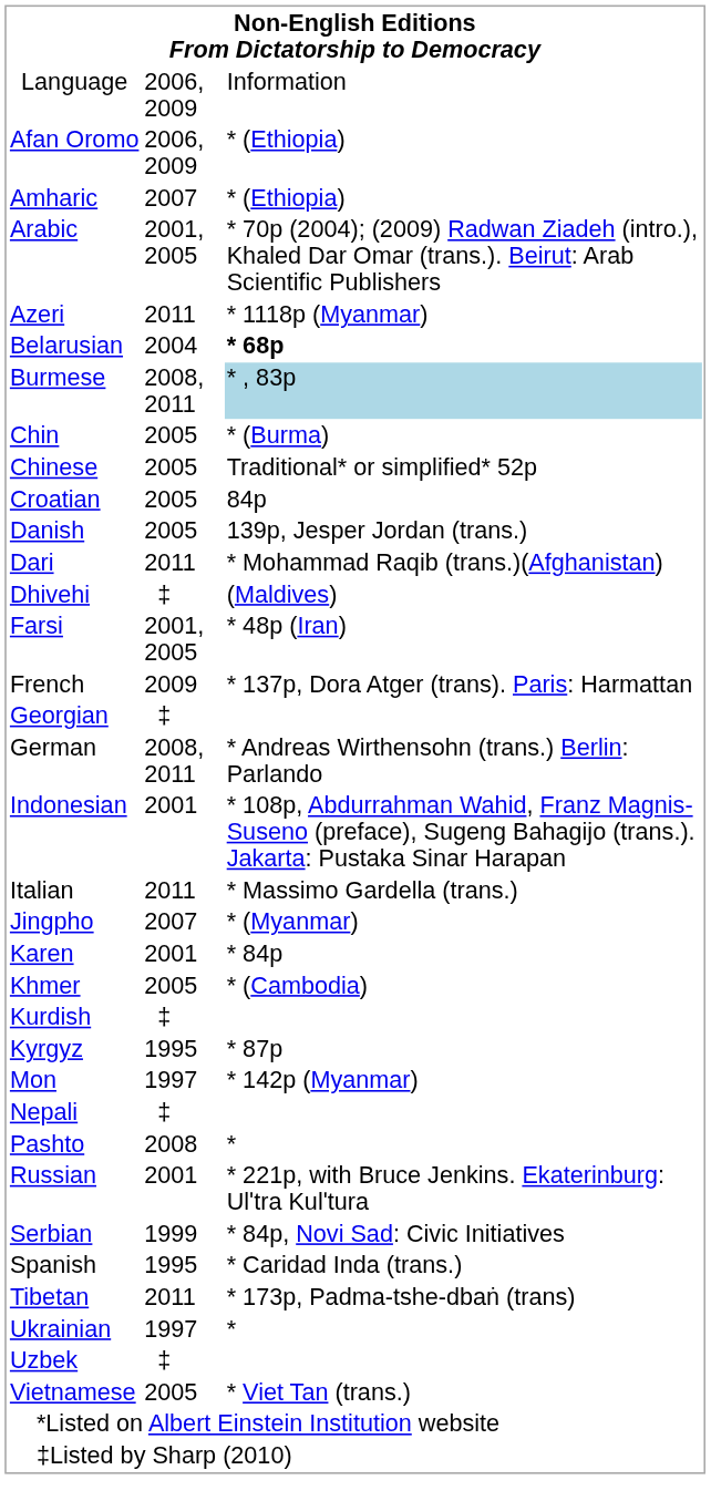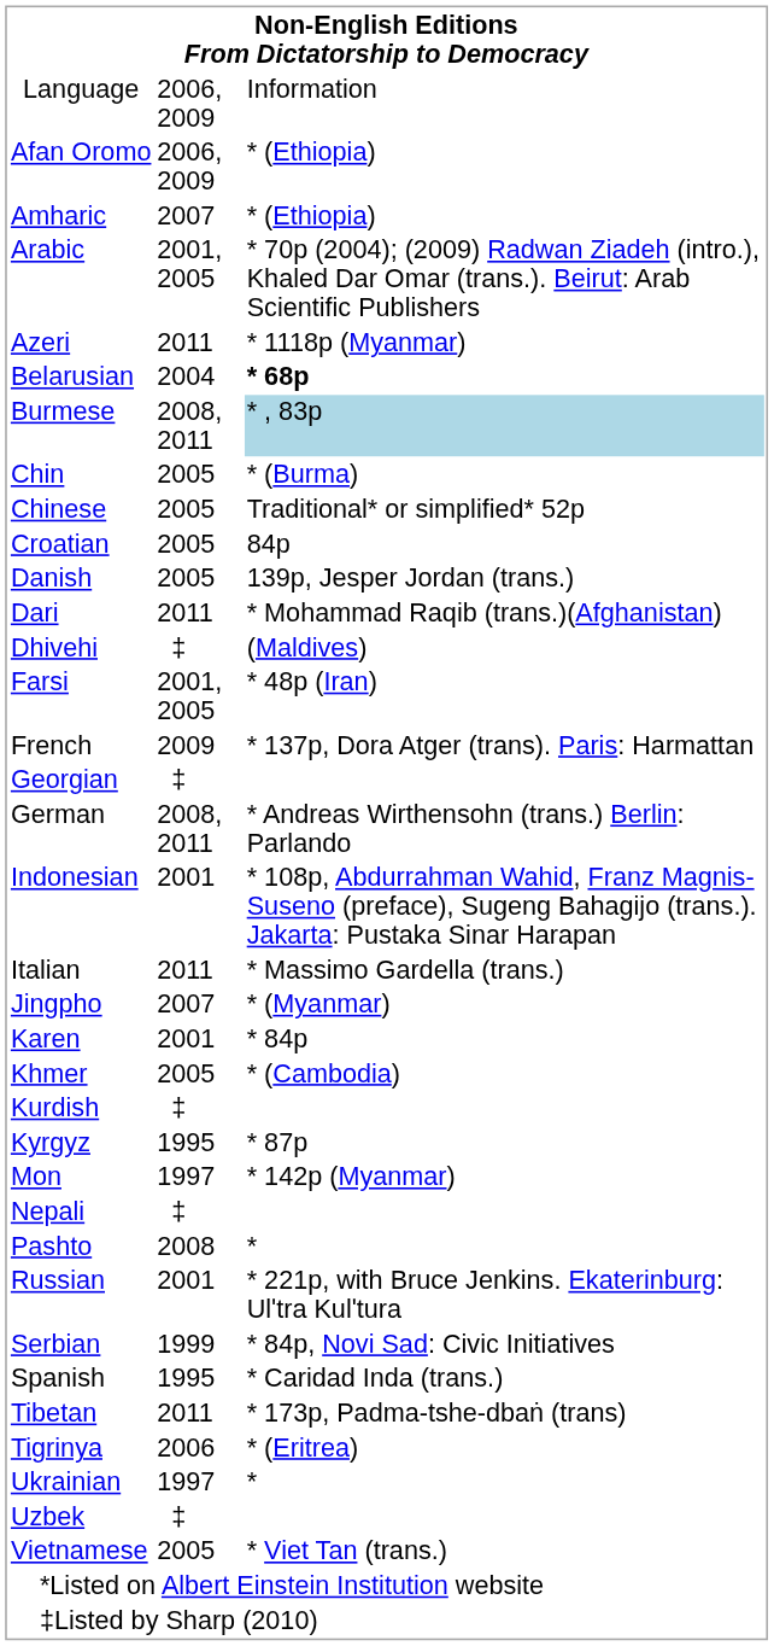 <table style="float: right; width: 45%; border: 1px solid darkgray; margin: .46em; font-size: 85%;" border="0" cellpadding="1" cellspacing="1">
 <tr>
 <td colspan="3" align="center"><strong>Non-English Editions<br><em>From Dictatorship to Democracy<strong><em></td>
 </tr>
 <tr valign="top">
 <td align="center">Language</td>
 <td>2006, 2009</td>
 <td>Information</td>
 </tr>
 <tr valign="top">
 <td><a href='#'>Afan Oromo</a></td>
 <td>2006, 2009</td>
 <td>* (<a href='#'>Ethiopia</a>)</td>
 </tr>
 <tr valign="top">
 <td><a href='#'>Amharic</a></td>
 <td>2007</td>
 <td>* (<a href='#'>Ethiopia</a>)</td>
 </tr>
 <tr valign="top">
 <td><a href='#'>Arabic</a></td>
 <td>2001, 2005</td>
 <td>*  70p (2004);  (2009) <a href='#'>Radwan Ziadeh</a> (intro.), Khaled Dar Omar (trans.). <a href='#'>Beirut</a>: Arab Scientific Publishers</td>
 </tr>
 <tr valign="top">
 <td><a href='#'>Azeri</a></td>
 <td>2011</td>
 <td>* 1118p (<a href='#'>Myanmar</a>)</td>
 </tr>
 <tr valign="top">
 <td><a href='#'>Belarusian</a></td>
 <td>2004</td>
 <td><strong>*  68p</strong></td>
 </tr>
 <tr valign="top">
 <td><a href='#'>Burmese</a></td>
 <td>2008, 2011</td>
 <td style="background: lightblue;">* ,  83p</td>
 </tr>
 <tr valign="top">
 <td><a href='#'>Chin</a></td>
 <td>2005</td>
 <td>* (<a href='#'>Burma</a>)</td>
 </tr>
 <tr valign="top">
 <td><a href='#'>Chinese</a></td>
 <td>2005</td>
 <td>Traditional* or simplified* 52p</td>
 </tr>
 <tr valign="top">
 <td><a href='#'>Croatian</a></td>
 <td>2005</td>
 <td> 84p</td>
 </tr>
 <tr valign="top">
 <td><a href='#'>Danish</a></td>
 <td>2005</td>
 <td> 139p, Jesper Jordan (trans.)</td>
 </tr>
 <tr valign="top">
 <td><a href='#'>Dari</a></td>
 <td>2011</td>
 <td>* Mohammad Raqib (trans.)(<a href='#'>Afghanistan</a>)</td>
 </tr>
 <tr valign="top">
 <td><a href='#'>Dhivehi</a></td>
 <td>  ‡</td>
 <td>(<a href='#'>Maldives</a>)</td>
 </tr>
 <tr valign="top">
 <td><a href='#'>Farsi</a></td>
 <td>2001, 2005</td>
 <td>*  48p (<a href='#'>Iran</a>)</td>
 </tr>
 <tr valign="top">
 <td>French</td>
 <td>2009</td>
 <td>*  137p, Dora Atger (trans). <a href='#'>Paris</a>: Harmattan</td>
 </tr>
 <tr valign="top">
 <td><a href='#'>Georgian</a></td>
 <td>  ‡</td>
 </tr>
 <tr valign="top">
 <td>German</td>
 <td>2008, 2011</td>
 <td>*  Andreas Wirthensohn (trans.) <a href='#'>Berlin</a>: Parlando</td>
 </tr>
 <tr valign="top">
 <td><a href='#'>Indonesian</a></td>
 <td>2001</td>
 <td>*  108p, <a href='#'>Abdurrahman Wahid</a>, <a href='#'>Franz Magnis-Suseno</a>  (preface), Sugeng Bahagijo (trans.). <a href='#'>Jakarta</a>: Pustaka Sinar Harapan</td>
 </tr>
 <tr valign="top">
 <td>Italian</td>
 <td>2011</td>
 <td>* Massimo Gardella (trans.) </td>
 </tr>
 <tr valign="top">
 <td><a href='#'>Jingpho</a></td>
 <td>2007</td>
 <td>* (<a href='#'>Myanmar</a>)</td>
 </tr>
 <tr valign="top">
 <td><a href='#'>Karen</a></td>
 <td>2001</td>
 <td>*  84p</td>
 </tr>
 <tr valign="top">
 <td><a href='#'>Khmer</a></td>
 <td>2005</td>
 <td>* (<a href='#'>Cambodia</a>)</td>
 </tr>
 <tr valign="top">
 <td><a href='#'>Kurdish</a></td>
 <td>  ‡</td>
 </tr>
 <tr valign="top">
 <td><a href='#'>Kyrgyz</a></td>
 <td>1995</td>
 <td>* 87p</td>
 </tr>
 <tr valign="top">
 <td><a href='#'>Mon</a></td>
 <td>1997</td>
 <td>* 142p (<a href='#'>Myanmar</a>)</td>
 </tr>
 <tr valign="top">
 <td><a href='#'>Nepali</a></td>
 <td>  ‡</td>
 </tr>
 <tr valign="top">
 <td><a href='#'>Pashto</a></td>
 <td>2008</td>
 <td>*</td>
 </tr>
 <tr valign="top">
 <td><a href='#'>Russian</a></td>
 <td>2001</td>
 <td>*  221p, with Bruce Jenkins. <a href='#'>Ekaterinburg</a>: Ulʹtra Kulʹtura</td>
 </tr>
 <tr valign="top">
 <td><a href='#'>Serbian</a></td>
 <td>1999</td>
 <td>* 84p, <a href='#'>Novi Sad</a>: Civic Initiatives</td>
 </tr>
 <tr valign="top">
 <td>Spanish</td>
 <td>1995</td>
 <td>* Caridad Inda (trans.) </td>
 </tr>
 <tr valign="top">
 <td><a href='#'>Tibetan</a></td>
 <td>2011</td>
 <td>*  173p, Padma-tshe-dbaṅ (trans)</td>
 </tr>
 <tr valign="top">
+<td><a href='#'>Tigrinya</a></td>
+<td>2006</td>
+<td>* (<a href='#'>Eritrea</a>)</td>
+</tr>
+<tr valign="top">
 <td><a href='#'>Ukrainian</a></td>
 <td>1997</td>
 <td>*</td>
 </tr>
 <tr valign="top">
 <td><a href='#'>Uzbek</a></td>
 <td>  ‡</td>
 </tr>
 <tr valign="top">
 <td><a href='#'>Vietnamese</a></td>
 <td>2005</td>
 <td>* <a href='#'>Viet Tan</a> (trans.)</td>
 </tr>
 <tr valign="top">
 <td colspan="3" align="left">    *Listed on <a href='#'>Albert Einstein Institution</a> website</td>
 </tr>
 <tr valign="top">
 <td colspan="3" align="left">    ‡Listed by Sharp (2010)</td>
 </tr>
 </table>
